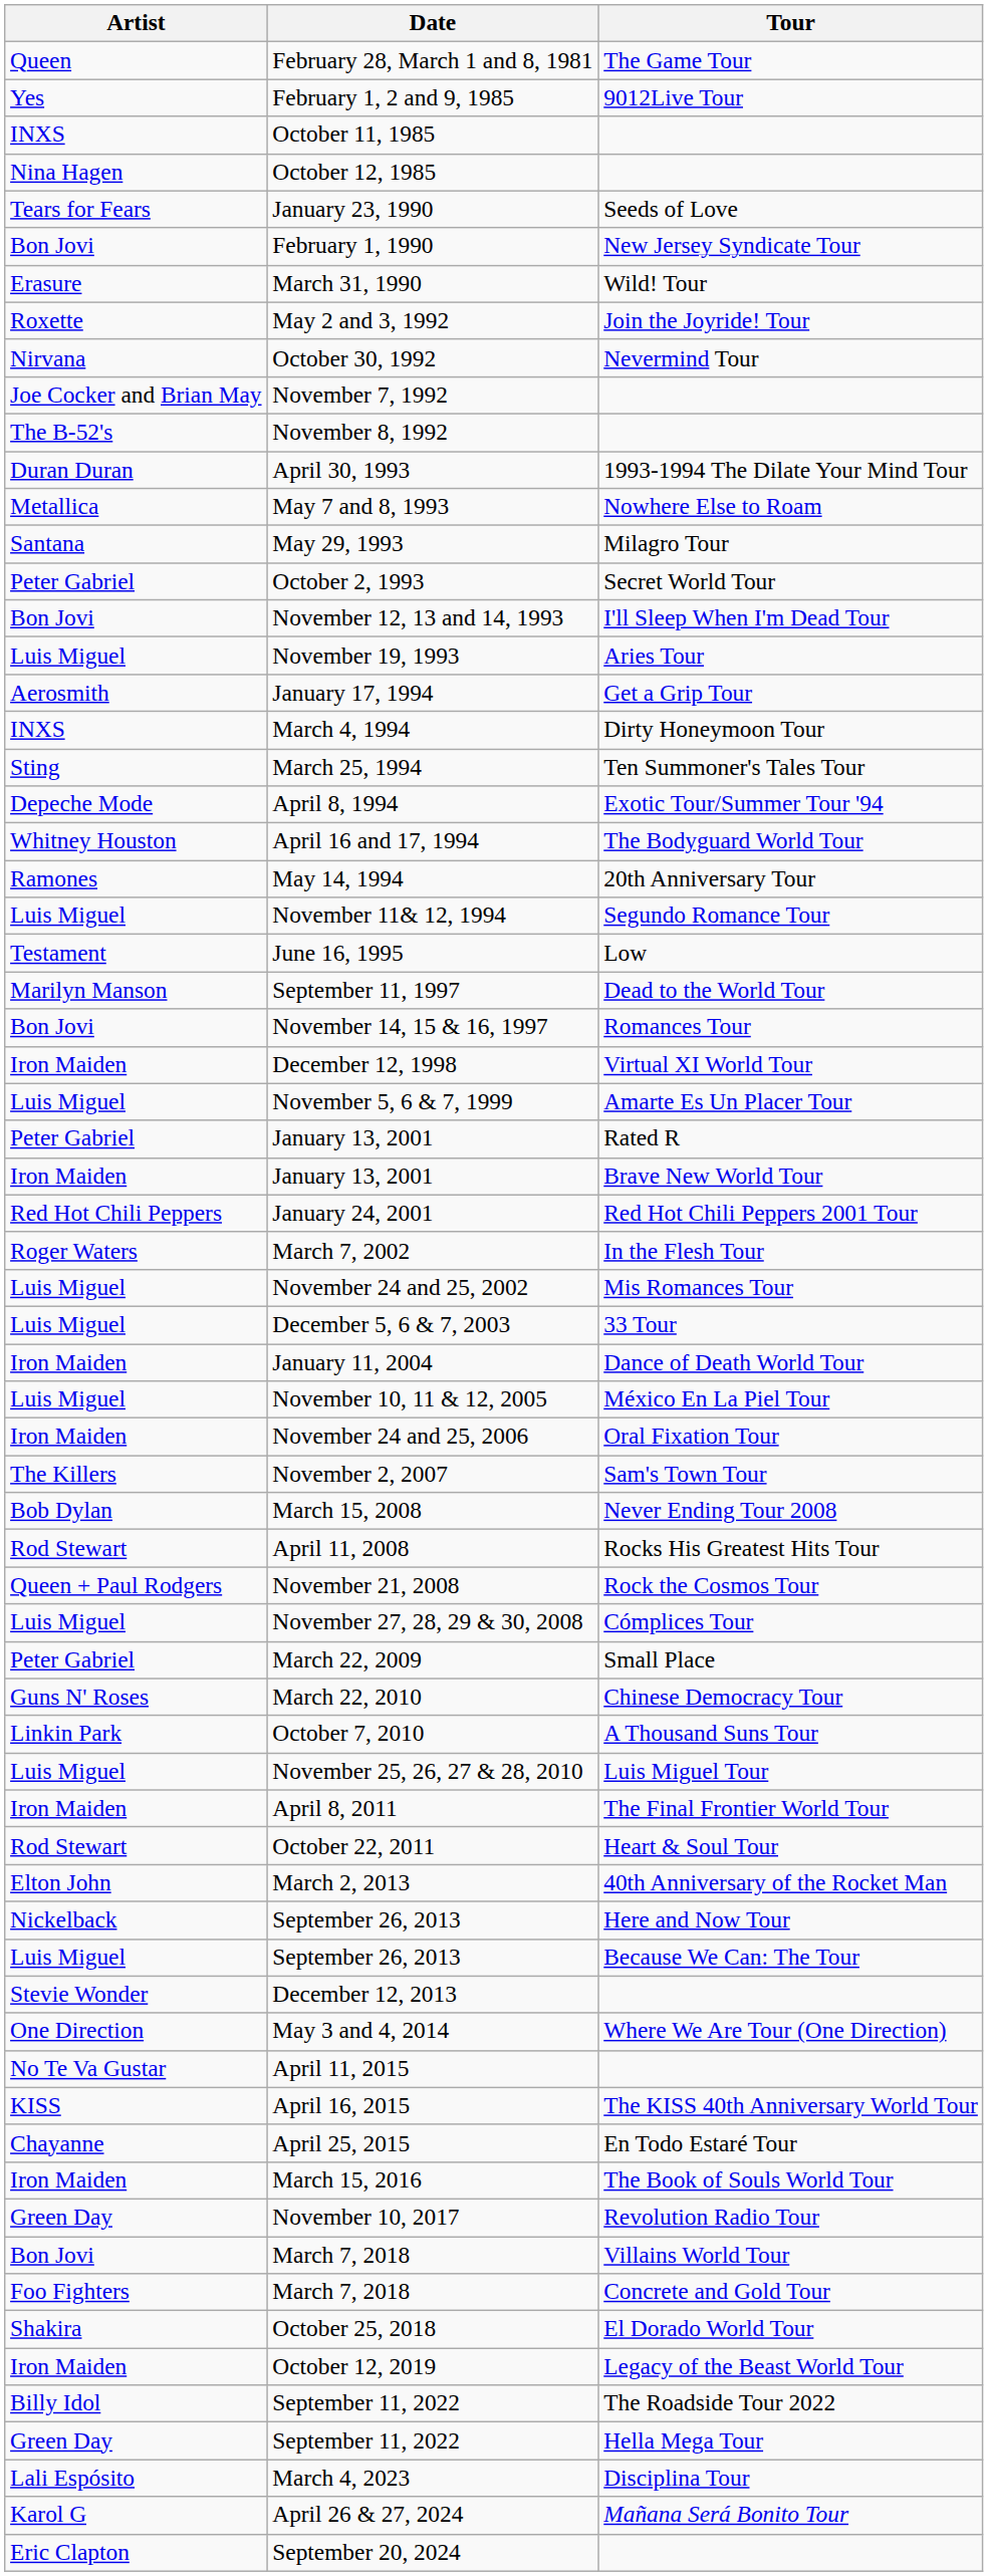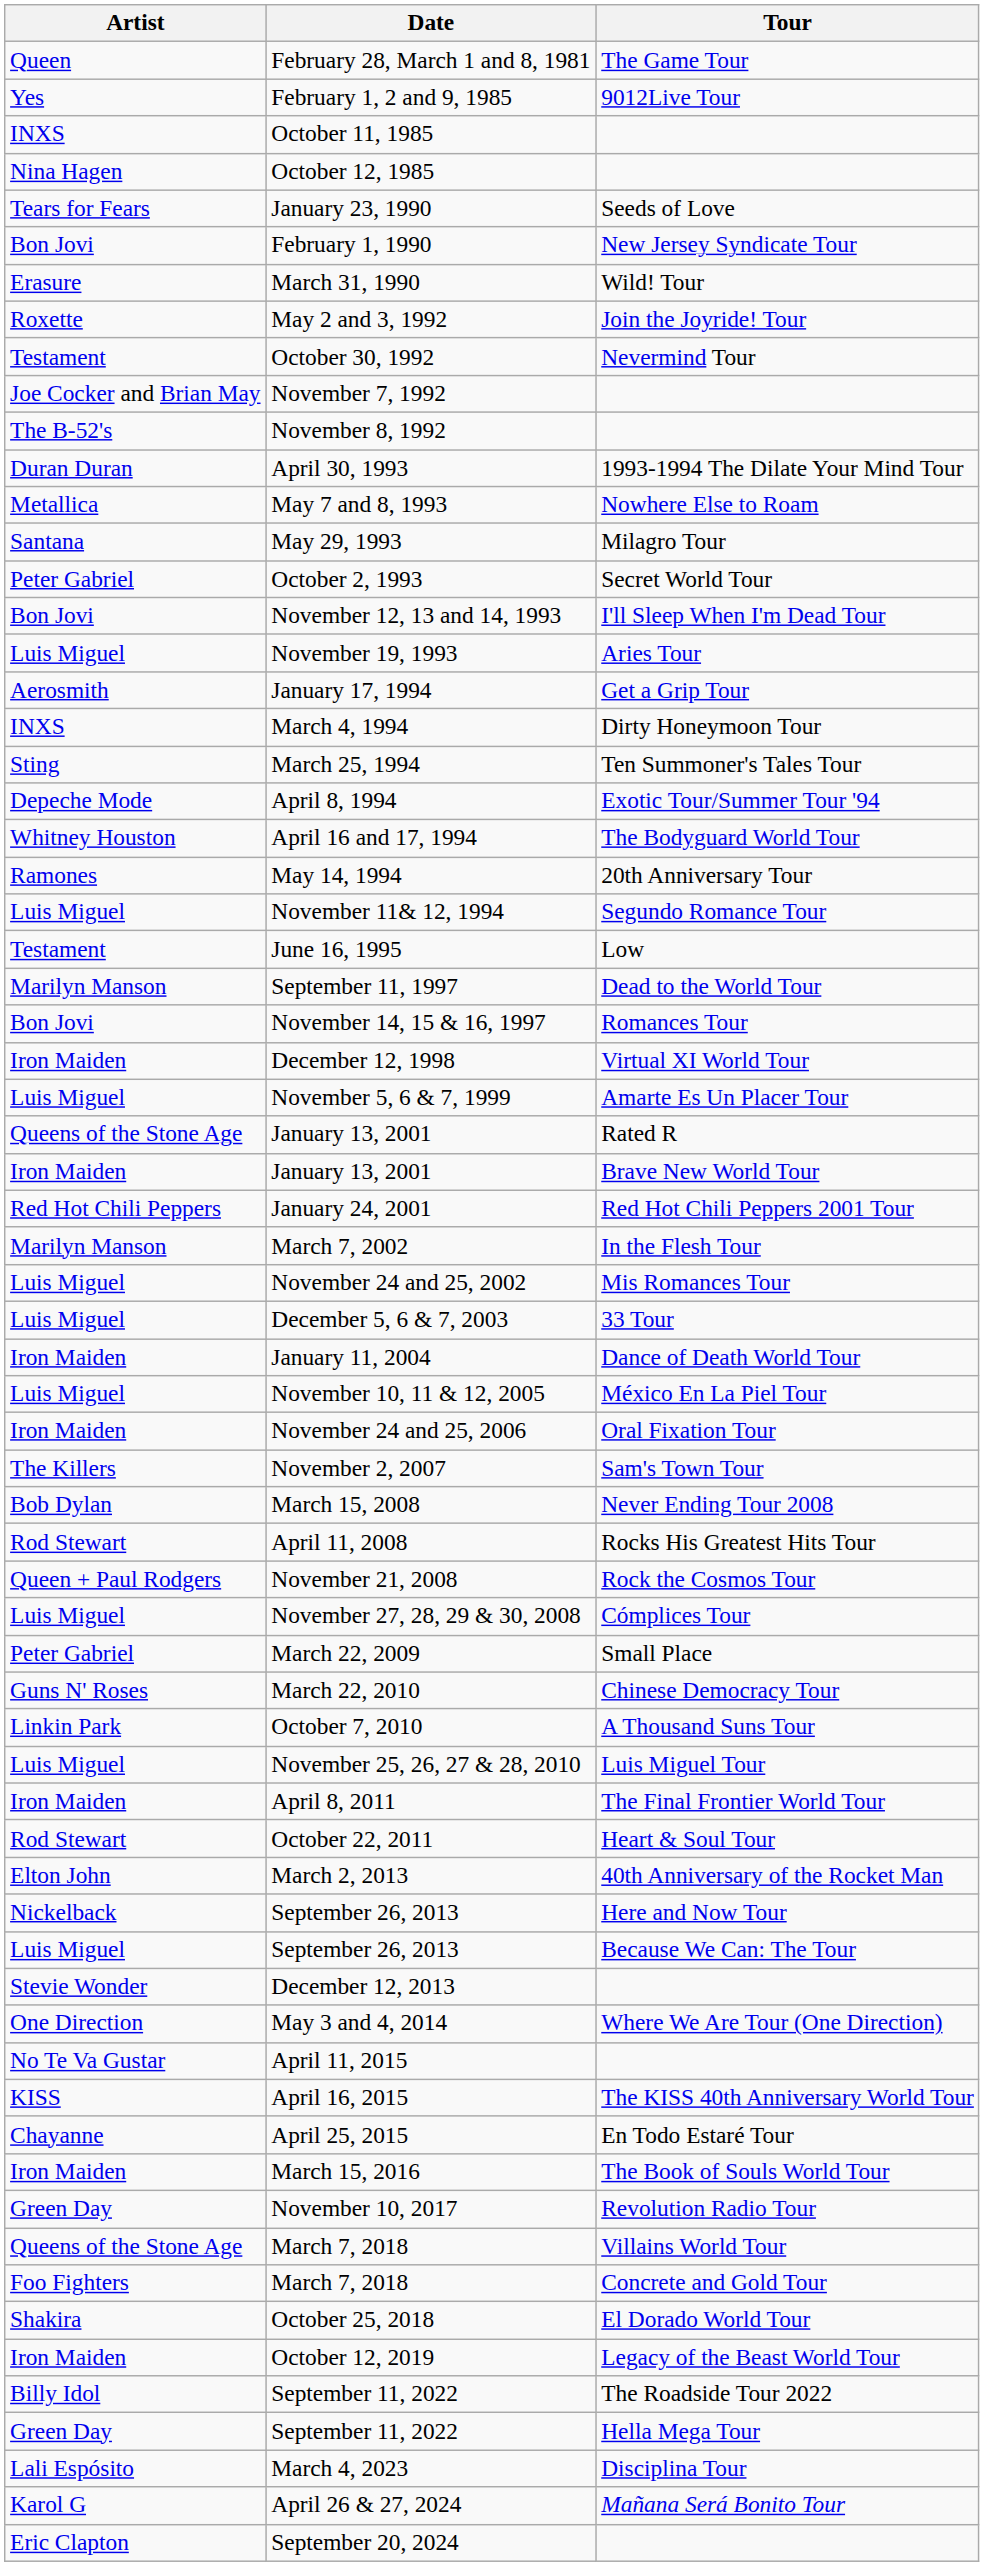 <table class="wikitable collapsible collapsed sortable" style="width: px">
 <tr>
 <th width=px>Artist</th>
 <th width=px>Date</th>
 <th width=px>Tour</th>
 </tr>
 <tr>
 <td><a href='#'>Queen</a></td>
 <td>February 28, March 1 and 8, 1981</td>
 <td><a href='#'>The Game Tour</a></td>
 </tr>
 <tr>
 <td><a href='#'>Yes</a></td>
 <td>February 1, 2 and 9, 1985</td>
 <td><a href='#'>9012Live Tour</a></td>
 </tr>
 <tr>
 <td><a href='#'>INXS</a></td>
 <td>October 11, 1985</td>
 <td></td>
 </tr>
 <tr>
 <td><a href='#'>Nina Hagen</a></td>
 <td>October 12, 1985</td>
 <td></td>
 </tr>
 <tr>
 <td><a href='#'>Tears for Fears</a></td>
 <td>January 23, 1990</td>
 <td>Seeds of Love</td>
 </tr>
 <tr>
 <td><a href='#'>Bon Jovi</a></td>
 <td>February 1, 1990</td>
 <td><a href='#'>New Jersey Syndicate Tour</a></td>
 </tr>
 <tr>
 <td><a href='#'>Erasure</a></td>
 <td>March 31, 1990</td>
 <td>Wild! Tour</td>
 </tr>
 <tr>
 <td><a href='#'>Roxette</a></td>
 <td>May 2 and 3, 1992</td>
 <td><a href='#'>Join the Joyride! Tour</a></td>
 </tr>
 <tr>
-<td><a href='#'>Nirvana</a></td>
+<td><a href='#'>Testament</a></td>
 <td>October 30, 1992</td>
 <td><a href='#'>Nevermind</a> Tour</td>
 </tr>
 <tr>
 <td><a href='#'>Joe Cocker</a> and <a href='#'>Brian May</a></td>
 <td>November 7, 1992</td>
 <td></td>
 </tr>
 <tr>
 <td><a href='#'>The B-52's</a></td>
 <td>November 8, 1992</td>
 <td></td>
 </tr>
 <tr>
 <td><a href='#'>Duran Duran</a></td>
 <td>April 30, 1993</td>
 <td>1993-1994 The Dilate Your Mind Tour</td>
 </tr>
 <tr>
 <td><a href='#'>Metallica</a></td>
 <td>May 7 and 8, 1993</td>
 <td><a href='#'>Nowhere Else to Roam</a></td>
 </tr>
 <tr>
 <td><a href='#'>Santana</a></td>
 <td>May 29, 1993</td>
 <td>Milagro Tour</td>
 </tr>
 <tr>
 <td><a href='#'>Peter Gabriel</a></td>
 <td>October 2, 1993</td>
 <td>Secret World Tour</td>
 </tr>
 <tr>
 <td><a href='#'>Bon Jovi</a></td>
 <td>November 12, 13 and 14, 1993</td>
 <td><a href='#'>I'll Sleep When I'm Dead Tour</a></td>
 </tr>
 <tr>
 <td><a href='#'>Luis Miguel</a></td>
 <td>November 19, 1993</td>
 <td><a href='#'>Aries Tour</a></td>
 </tr>
 <tr>
 <td><a href='#'>Aerosmith</a></td>
 <td>January 17, 1994</td>
 <td><a href='#'>Get a Grip Tour</a></td>
 </tr>
 <tr>
 <td><a href='#'>INXS</a></td>
 <td>March 4, 1994</td>
 <td>Dirty Honeymoon Tour</td>
 </tr>
 <tr>
 <td><a href='#'>Sting</a></td>
 <td>March 25, 1994</td>
 <td>Ten Summoner's Tales Tour</td>
 </tr>
 <tr>
 <td><a href='#'>Depeche Mode</a></td>
 <td>April 8, 1994</td>
 <td><a href='#'>Exotic Tour/Summer Tour '94</a></td>
 </tr>
 <tr>
 <td><a href='#'>Whitney Houston</a></td>
 <td>April 16 and 17, 1994</td>
 <td><a href='#'>The Bodyguard World Tour</a></td>
 </tr>
 <tr>
 <td><a href='#'>Ramones</a></td>
 <td>May 14, 1994</td>
 <td>20th Anniversary Tour</td>
 </tr>
 <tr>
 <td><a href='#'>Luis Miguel</a></td>
 <td>November 11& 12, 1994</td>
 <td><a href='#'>Segundo Romance Tour</a></td>
 </tr>
 <tr>
 <td><a href='#'>Testament</a></td>
 <td>June 16, 1995</td>
 <td>Low</td>
 </tr>
 <tr>
 <td><a href='#'>Marilyn Manson</a></td>
 <td>September 11, 1997</td>
 <td><a href='#'>Dead to the World Tour</a></td>
 </tr>
 <tr>
 <td><a href='#'>Bon Jovi</a></td>
 <td>November 14, 15 & 16, 1997</td>
 <td><a href='#'>Romances Tour</a></td>
 </tr>
 <tr>
 <td><a href='#'>Iron Maiden</a></td>
 <td>December 12, 1998</td>
 <td><a href='#'>Virtual XI World Tour</a></td>
 </tr>
 <tr>
 <td><a href='#'>Luis Miguel</a></td>
 <td>November 5, 6 & 7, 1999</td>
 <td><a href='#'>Amarte Es Un Placer Tour</a></td>
 </tr>
 <tr>
-<td><a href='#'>Peter Gabriel</a></td>
+<td><a href='#'>Queens of the Stone Age</a></td>
 <td>January 13, 2001</td>
 <td>Rated R</td>
 </tr>
 <tr>
 <td><a href='#'>Iron Maiden</a></td>
 <td>January 13, 2001</td>
 <td><a href='#'>Brave New World Tour</a></td>
 </tr>
 <tr>
 <td><a href='#'>Red Hot Chili Peppers</a></td>
 <td>January 24, 2001</td>
 <td><a href='#'>Red Hot Chili Peppers 2001 Tour</a></td>
 </tr>
 <tr>
-<td><a href='#'>Roger Waters</a></td>
+<td><a href='#'>Marilyn Manson</a></td>
 <td>March 7, 2002</td>
 <td><a href='#'>In the Flesh Tour</a></td>
 </tr>
 <tr>
 <td><a href='#'>Luis Miguel</a></td>
 <td>November 24 and 25, 2002</td>
 <td><a href='#'>Mis Romances Tour</a></td>
 </tr>
 <tr>
 <td><a href='#'>Luis Miguel</a></td>
 <td>December 5, 6 & 7, 2003</td>
 <td><a href='#'>33 Tour</a></td>
 </tr>
 <tr>
 <td><a href='#'>Iron Maiden</a></td>
 <td>January 11, 2004</td>
 <td><a href='#'>Dance of Death World Tour</a></td>
 </tr>
 <tr>
 <td><a href='#'>Luis Miguel</a></td>
 <td>November 10, 11 & 12, 2005</td>
 <td><a href='#'>México En La Piel Tour</a></td>
 </tr>
 <tr>
 <td><a href='#'>Iron Maiden</a></td>
 <td>November 24 and 25, 2006</td>
 <td><a href='#'>Oral Fixation Tour</a></td>
 </tr>
 <tr>
 <td><a href='#'>The Killers</a></td>
 <td>November 2, 2007</td>
 <td><a href='#'>Sam's Town Tour</a></td>
 </tr>
 <tr>
 <td><a href='#'>Bob Dylan</a></td>
 <td>March 15, 2008</td>
 <td><a href='#'>Never Ending Tour 2008</a></td>
 </tr>
 <tr>
 <td><a href='#'>Rod Stewart</a></td>
 <td>April 11, 2008</td>
 <td>Rocks His Greatest Hits Tour</td>
 </tr>
 <tr>
 <td><a href='#'>Queen + Paul Rodgers</a></td>
 <td>November 21, 2008</td>
 <td><a href='#'>Rock the Cosmos Tour</a></td>
 </tr>
 <tr>
 <td><a href='#'>Luis Miguel</a></td>
 <td>November 27, 28, 29 & 30, 2008</td>
 <td><a href='#'>Cómplices Tour</a></td>
 </tr>
 <tr>
 <td><a href='#'>Peter Gabriel</a></td>
 <td>March 22, 2009</td>
 <td>Small Place</td>
 </tr>
 <tr>
 <td><a href='#'>Guns N' Roses</a></td>
 <td>March 22, 2010</td>
 <td><a href='#'>Chinese Democracy Tour</a></td>
 </tr>
 <tr>
 <td><a href='#'>Linkin Park</a></td>
 <td>October 7, 2010</td>
 <td><a href='#'>A Thousand Suns Tour</a></td>
 </tr>
 <tr>
 <td><a href='#'>Luis Miguel</a></td>
 <td>November 25, 26, 27 & 28, 2010</td>
 <td><a href='#'>Luis Miguel Tour</a></td>
 </tr>
 <tr>
 <td><a href='#'>Iron Maiden</a></td>
 <td>April 8, 2011</td>
 <td><a href='#'>The Final Frontier World Tour</a></td>
 </tr>
 <tr>
 <td><a href='#'>Rod Stewart</a></td>
 <td>October 22, 2011</td>
 <td><a href='#'>Heart & Soul Tour</a></td>
 </tr>
 <tr>
 <td><a href='#'>Elton John</a></td>
 <td>March 2, 2013</td>
 <td><a href='#'>40th Anniversary of the Rocket Man</a></td>
 </tr>
 <tr>
 <td><a href='#'>Nickelback</a></td>
 <td>September 26, 2013</td>
 <td><a href='#'>Here and Now Tour</a></td>
 </tr>
 <tr>
 <td><a href='#'>Luis Miguel</a></td>
 <td>September 26, 2013</td>
 <td><a href='#'>Because We Can: The Tour</a></td>
 </tr>
 <tr>
 <td><a href='#'>Stevie Wonder</a></td>
 <td>December 12, 2013</td>
 <td></td>
 </tr>
 <tr>
 <td><a href='#'>One Direction</a></td>
 <td>May 3 and 4, 2014</td>
 <td><a href='#'>Where We Are Tour (One Direction)</a></td>
 </tr>
 <tr>
 <td><a href='#'>No Te Va Gustar</a></td>
 <td>April 11, 2015</td>
 <td></td>
 </tr>
 <tr>
 <td><a href='#'>KISS</a></td>
 <td>April 16, 2015</td>
 <td><a href='#'>The KISS 40th Anniversary World Tour</a></td>
 </tr>
 <tr>
 <td><a href='#'>Chayanne</a></td>
 <td>April 25, 2015</td>
 <td>En Todo Estaré Tour</td>
 </tr>
 <tr>
 <td><a href='#'>Iron Maiden</a></td>
 <td>March 15, 2016</td>
 <td><a href='#'>The Book of Souls World Tour</a></td>
 </tr>
 <tr>
 <td><a href='#'>Green Day</a></td>
 <td>November 10, 2017</td>
 <td><a href='#'>Revolution Radio Tour</a></td>
 </tr>
 <tr>
-<td><a href='#'>Bon Jovi</a></td>
+<td><a href='#'>Queens of the Stone Age</a></td>
 <td>March 7, 2018</td>
 <td><a href='#'>Villains World Tour</a></td>
 </tr>
 <tr>
 <td><a href='#'>Foo Fighters</a></td>
 <td>March 7, 2018</td>
 <td><a href='#'>Concrete and Gold Tour</a></td>
 </tr>
 <tr>
 <td><a href='#'>Shakira</a></td>
 <td>October 25, 2018</td>
 <td><a href='#'>El Dorado World Tour</a></td>
 </tr>
 <tr>
 <td><a href='#'>Iron Maiden</a></td>
 <td>October 12, 2019</td>
 <td><a href='#'>Legacy of the Beast World Tour</a></td>
 </tr>
 <tr>
 <td><a href='#'>Billy Idol</a></td>
 <td>September 11, 2022</td>
 <td>The Roadside Tour 2022</td>
 </tr>
 <tr>
 <td><a href='#'>Green Day</a></td>
 <td>September 11, 2022</td>
 <td><a href='#'>Hella Mega Tour</a></td>
 </tr>
 <tr>
 <td><a href='#'>Lali Espósito</a></td>
 <td>March 4, 2023</td>
 <td><a href='#'>Disciplina Tour</a></td>
 </tr>
 <tr>
 <td><a href='#'>Karol G</a></td>
 <td>April 26 & 27, 2024</td>
 <td><em><a href='#'>Mañana Será Bonito Tour</a></em></td>
 </tr>
 <tr>
 <td><a href='#'>Eric Clapton</a></td>
 <td>September 20, 2024</td>
 <td></td>
 </tr>
 </table>
